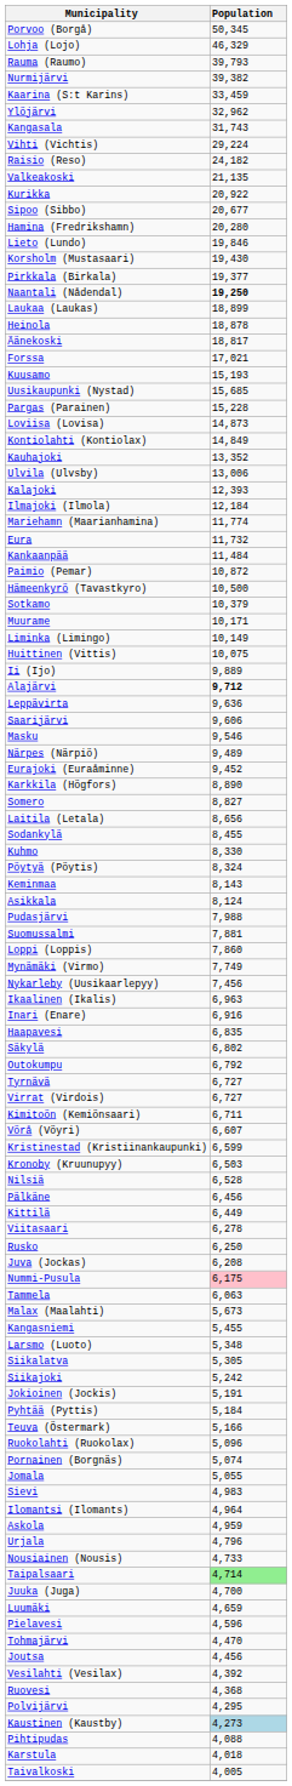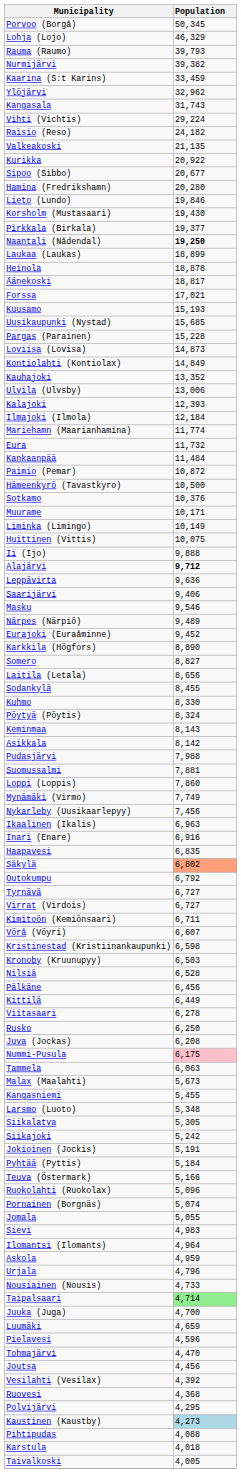 <table class="wikitable sortable">
 <tr>
 <th>Municipality  </th>
 <th>Population  </th>
 </tr>
 <tr>
 <td><a href='#'>Porvoo</a> (Borgå)</td>
 <td>50,345</td>
 </tr>
 <tr>
 <td><a href='#'>Lohja</a> (Lojo)</td>
 <td>46,329</td>
 </tr>
 <tr>
 <td><a href='#'>Rauma</a> (Raumo)</td>
 <td>39,793</td>
 </tr>
 <tr>
 <td><a href='#'>Nurmijärvi</a></td>
 <td>39,382</td>
 </tr>
 <tr>
 <td><a href='#'>Kaarina</a> (S:t Karins)</td>
 <td>33,459</td>
 </tr>
 <tr>
 <td><a href='#'>Ylöjärvi</a></td>
 <td>32,962</td>
 </tr>
 <tr>
 <td><a href='#'>Kangasala</a></td>
 <td>31,743</td>
 </tr>
 <tr>
 <td><a href='#'>Vihti</a> (Vichtis)</td>
 <td>29,224</td>
 </tr>
 <tr>
 <td><a href='#'>Raisio</a> (Reso)</td>
 <td>24,182</td>
 </tr>
 <tr>
 <td><a href='#'>Valkeakoski</a></td>
 <td>21,135</td>
 </tr>
 <tr>
 <td><a href='#'>Kurikka</a></td>
 <td>20,922</td>
 </tr>
 <tr>
 <td><a href='#'>Sipoo</a> (Sibbo)</td>
 <td>20,677</td>
 </tr>
 <tr>
 <td><a href='#'>Hamina</a> (Fredrikshamn)</td>
 <td>20,280</td>
 </tr>
 <tr>
 <td><a href='#'>Lieto</a> (Lundo)</td>
 <td>19,846</td>
 </tr>
 <tr>
 <td><a href='#'>Korsholm</a> (Mustasaari)</td>
 <td>19,430</td>
 </tr>
 <tr>
 <td><a href='#'>Pirkkala</a> (Birkala)</td>
 <td>19,377</td>
 </tr>
 <tr>
 <td><a href='#'>Naantali</a> (Nådendal)</td>
 <td><strong>19,250</strong></td>
 </tr>
 <tr>
 <td><a href='#'>Laukaa</a> (Laukas)</td>
 <td>18,899</td>
 </tr>
 <tr>
 <td><a href='#'>Heinola</a></td>
 <td>18,878</td>
 </tr>
 <tr>
 <td><a href='#'>Äänekoski</a></td>
 <td>18,817</td>
 </tr>
 <tr>
 <td><a href='#'>Forssa</a></td>
 <td>17,021</td>
 </tr>
 <tr>
 <td><a href='#'>Kuusamo</a></td>
 <td>15,193</td>
 </tr>
 <tr>
 <td><a href='#'>Uusikaupunki</a> (Nystad)</td>
 <td>15,685</td>
 </tr>
 <tr>
 <td><a href='#'>Pargas</a> (Parainen)</td>
 <td>15,228</td>
 </tr>
 <tr>
 <td><a href='#'>Loviisa</a> (Lovisa)</td>
 <td>14,873</td>
 </tr>
 <tr>
 <td><a href='#'>Kontiolahti</a> (Kontiolax)</td>
 <td>14,849</td>
 </tr>
 <tr>
 <td><a href='#'>Kauhajoki</a></td>
 <td>13,352</td>
 </tr>
 <tr>
 <td><a href='#'>Ulvila</a> (Ulvsby)</td>
 <td>13,006</td>
 </tr>
 <tr>
 <td><a href='#'>Kalajoki</a></td>
 <td>12,393</td>
 </tr>
 <tr>
 <td><a href='#'>Ilmajoki</a> (Ilmola)</td>
 <td>12,184</td>
 </tr>
 <tr>
 <td><a href='#'>Mariehamn</a> (Maarianhamina)</td>
 <td>11,774</td>
 </tr>
 <tr>
 <td><a href='#'>Eura</a></td>
 <td>11,732</td>
 </tr>
 <tr>
 <td><a href='#'>Kankaanpää</a></td>
 <td>11,484</td>
 </tr>
 <tr>
 <td><a href='#'>Paimio</a> (Pemar)</td>
 <td>10,872</td>
 </tr>
 <tr>
 <td><a href='#'>Hämeenkyrö</a> (Tavastkyro)</td>
 <td>10,500</td>
 </tr>
 <tr>
 <td><a href='#'>Sotkamo</a></td>
-<td>10,379</td>
+<td>10,376</td>
 </tr>
 <tr>
 <td><a href='#'>Muurame</a></td>
 <td>10,171</td>
 </tr>
 <tr>
 <td><a href='#'>Liminka</a> (Limingo)</td>
 <td>10,149</td>
 </tr>
 <tr>
 <td><a href='#'>Huittinen</a> (Vittis)</td>
 <td>10,075</td>
 </tr>
 <tr>
 <td><a href='#'>Ii</a> (Ijo)</td>
-<td>9,889</td>
+<td>9,888</td>
 </tr>
 <tr>
 <td><a href='#'>Alajärvi</a></td>
 <td><strong>9,712</strong></td>
 </tr>
 <tr>
 <td><a href='#'>Leppävirta</a></td>
 <td>9,636</td>
 </tr>
 <tr>
 <td><a href='#'>Saarijärvi</a></td>
-<td>9,606</td>
+<td>9,406</td>
 </tr>
 <tr>
 <td><a href='#'>Masku</a></td>
 <td>9,546</td>
 </tr>
 <tr>
 <td><a href='#'>Närpes</a> (Närpiö)</td>
 <td>9,489</td>
 </tr>
 <tr>
 <td><a href='#'>Eurajoki</a> (Euraåminne)</td>
 <td>9,452</td>
 </tr>
 <tr>
 <td><a href='#'>Karkkila</a> (Högfors)</td>
 <td>8,890</td>
 </tr>
 <tr>
 <td><a href='#'>Somero</a></td>
 <td>8,827</td>
 </tr>
 <tr>
 <td><a href='#'>Laitila</a> (Letala)</td>
 <td>8,656</td>
 </tr>
 <tr>
 <td><a href='#'>Sodankylä</a></td>
 <td>8,455</td>
 </tr>
 <tr>
 <td><a href='#'>Kuhmo</a></td>
 <td>8,330</td>
 </tr>
 <tr>
 <td><a href='#'>Pöytyä</a> (Pöytis)</td>
 <td>8,324</td>
 </tr>
 <tr>
 <td><a href='#'>Keminmaa</a></td>
 <td>8,143</td>
 </tr>
 <tr>
 <td><a href='#'>Asikkala</a></td>
-<td>8,124</td>
+<td>8,142</td>
 </tr>
 <tr>
 <td><a href='#'>Pudasjärvi</a></td>
 <td>7,988</td>
 </tr>
 <tr>
 <td><a href='#'>Suomussalmi</a></td>
 <td>7,881</td>
 </tr>
 <tr>
 <td><a href='#'>Loppi</a> (Loppis)</td>
 <td>7,860</td>
 </tr>
 <tr>
 <td><a href='#'>Mynämäki</a> (Virmo)</td>
 <td>7,749</td>
 </tr>
 <tr>
 <td><a href='#'>Nykarleby</a> (Uusikaarlepyy)</td>
 <td>7,456</td>
 </tr>
 <tr>
 <td><a href='#'>Ikaalinen</a> (Ikalis)</td>
 <td>6,963</td>
 </tr>
 <tr>
 <td><a href='#'>Inari</a> (Enare)</td>
 <td>6,916</td>
 </tr>
 <tr>
 <td><a href='#'>Haapavesi</a></td>
 <td>6,835</td>
 </tr>
 <tr>
 <td><a href='#'>Säkylä</a></td>
-<td>6,802</td>
+<td style="background: lightsalmon;">6,802</td>
 </tr>
 <tr>
 <td><a href='#'>Outokumpu</a></td>
 <td>6,792</td>
 </tr>
 <tr>
 <td><a href='#'>Tyrnävä</a></td>
 <td>6,727</td>
 </tr>
 <tr>
 <td><a href='#'>Virrat</a> (Virdois)</td>
 <td>6,727</td>
 </tr>
 <tr>
 <td><a href='#'>Kimitoön</a> (Kemiönsaari)</td>
 <td>6,711</td>
 </tr>
 <tr>
 <td><a href='#'>Vörå</a> (Vöyri)</td>
 <td>6,607</td>
 </tr>
 <tr>
 <td><a href='#'>Kristinestad</a> (Kristiinankaupunki)</td>
-<td>6,599</td>
+<td>6,598</td>
 </tr>
 <tr>
 <td><a href='#'>Kronoby</a> (Kruunupyy)</td>
 <td>6,503</td>
 </tr>
 <tr>
 <td><a href='#'>Nilsiä</a></td>
 <td>6,528</td>
 </tr>
 <tr>
 <td><a href='#'>Pälkäne</a></td>
 <td>6,456</td>
 </tr>
 <tr>
 <td><a href='#'>Kittilä</a></td>
 <td>6,449</td>
 </tr>
 <tr>
 <td><a href='#'>Viitasaari</a></td>
 <td>6,278</td>
 </tr>
 <tr>
 <td><a href='#'>Rusko</a></td>
 <td>6,250</td>
 </tr>
 <tr>
 <td><a href='#'>Juva</a> (Jockas)</td>
 <td>6,208</td>
 </tr>
 <tr>
 <td><a href='#'>Nummi-Pusula</a></td>
 <td style="background: pink;">6,175</td>
 </tr>
 <tr>
 <td><a href='#'>Tammela</a></td>
 <td>6,063</td>
 </tr>
 <tr>
 <td><a href='#'>Malax</a> (Maalahti)</td>
 <td>5,673</td>
 </tr>
 <tr>
 <td><a href='#'>Kangasniemi</a></td>
 <td>5,455</td>
 </tr>
 <tr>
 <td><a href='#'>Larsmo</a> (Luoto)</td>
 <td>5,348</td>
 </tr>
 <tr>
 <td><a href='#'>Siikalatva</a></td>
 <td>5,305</td>
 </tr>
 <tr>
 <td><a href='#'>Siikajoki</a></td>
 <td>5,242</td>
 </tr>
 <tr>
 <td><a href='#'>Jokioinen</a> (Jockis)</td>
 <td>5,191</td>
 </tr>
 <tr>
 <td><a href='#'>Pyhtää</a> (Pyttis)</td>
 <td>5,184</td>
 </tr>
 <tr>
 <td><a href='#'>Teuva</a> (Östermark)</td>
 <td>5,166</td>
 </tr>
 <tr>
 <td><a href='#'>Ruokolahti</a> (Ruokolax)</td>
 <td>5,096</td>
 </tr>
 <tr>
 <td><a href='#'>Pornainen</a> (Borgnäs)</td>
 <td>5,074</td>
 </tr>
 <tr>
 <td><a href='#'>Jomala</a></td>
 <td>5,055</td>
 </tr>
 <tr>
 <td><a href='#'>Sievi</a></td>
 <td>4,983</td>
 </tr>
 <tr>
 <td><a href='#'>Ilomantsi</a> (Ilomants)</td>
 <td>4,964</td>
 </tr>
 <tr>
 <td><a href='#'>Askola</a></td>
 <td>4,959</td>
 </tr>
 <tr>
 <td><a href='#'>Urjala</a></td>
 <td>4,796</td>
 </tr>
 <tr>
 <td><a href='#'>Nousiainen</a> (Nousis)</td>
 <td>4,733</td>
 </tr>
 <tr>
 <td><a href='#'>Taipalsaari</a></td>
 <td style="background: lightgreen;">4,714</td>
 </tr>
 <tr>
 <td><a href='#'>Juuka</a> (Juga)</td>
 <td>4,700</td>
 </tr>
 <tr>
 <td><a href='#'>Luumäki</a></td>
 <td>4,659</td>
 </tr>
 <tr>
 <td><a href='#'>Pielavesi</a></td>
 <td>4,596</td>
 </tr>
 <tr>
 <td><a href='#'>Tohmajärvi</a></td>
 <td>4,470</td>
 </tr>
 <tr>
 <td><a href='#'>Joutsa</a></td>
 <td>4,456</td>
 </tr>
 <tr>
 <td><a href='#'>Vesilahti</a> (Vesilax)</td>
 <td>4,392</td>
 </tr>
 <tr>
 <td><a href='#'>Ruovesi</a></td>
 <td>4,368</td>
 </tr>
 <tr>
 <td><a href='#'>Polvijärvi</a></td>
 <td>4,295</td>
 </tr>
 <tr>
 <td><a href='#'>Kaustinen</a> (Kaustby)</td>
 <td style="background: lightblue;">4,273</td>
 </tr>
 <tr>
 <td><a href='#'>Pihtipudas</a></td>
 <td>4,088</td>
 </tr>
 <tr>
 <td><a href='#'>Karstula</a></td>
 <td>4,018</td>
 </tr>
 <tr>
 <td><a href='#'>Taivalkoski</a></td>
 <td>4,005</td>
 </tr>
 <tr>
 </tr>
 </table>
